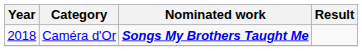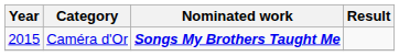 <table class="wikitable">
 <tr>
 <th>Year</th>
 <th>Category</th>
 <th>Nominated work</th>
 <th>Result</th>
 </tr>
 <tr>
-<td><a href='#'>2018</a></td>
+<td><a href='#'>2015</a></td>
 <td><a href='#'>Caméra d'Or</a></td>
 <td><strong><em><a href='#'>Songs My Brothers Taught Me</a></em></strong></td>
 <td></td>
 </tr>
 <tr>
 </tr>
 </table>
